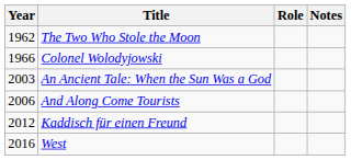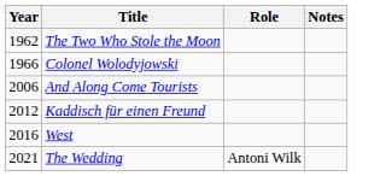 <table class="wikitable sortable">
 <tr>
 <th>Year</th>
 <th>Title</th>
 <th>Role</th>
 <th class="unsortable">Notes</th>
 </tr>
 <tr>
 <td>1962</td>
 <td><em><a href='#'>The Two Who Stole the Moon</a></em></td>
 <td></td>
 <td></td>
 </tr>
 <tr>
 <td>1966</td>
 <td><em><a href='#'>Colonel Wolodyjowski</a></em></td>
-<td></td>
-<td></td>
-</tr>
-<tr>
-<td>2003</td>
-<td><em><a href='#'>An Ancient Tale: When the Sun Was a God</a></em></td>
 <td></td>
 <td></td>
 </tr>
 <tr>
 <td>2006</td>
 <td><em><a href='#'>And Along Come Tourists</a></em></td>
 <td></td>
 <td></td>
 </tr>
 <tr>
 <td>2012</td>
 <td><em><a href='#'>Kaddisch für einen Freund</a></em></td>
 <td></td>
 <td></td>
 </tr>
 <tr>
 <td>2016</td>
 <td><em><a href='#'>West</a></em></td>
 <td></td>
 <td></td>
 </tr>
+<tr>
+<td>2021</td>
+<td><em><a href='#'>The Wedding</a></em></td>
+<td>Antoni Wilk</td>
+<td></td>
+</tr>
 </table>
